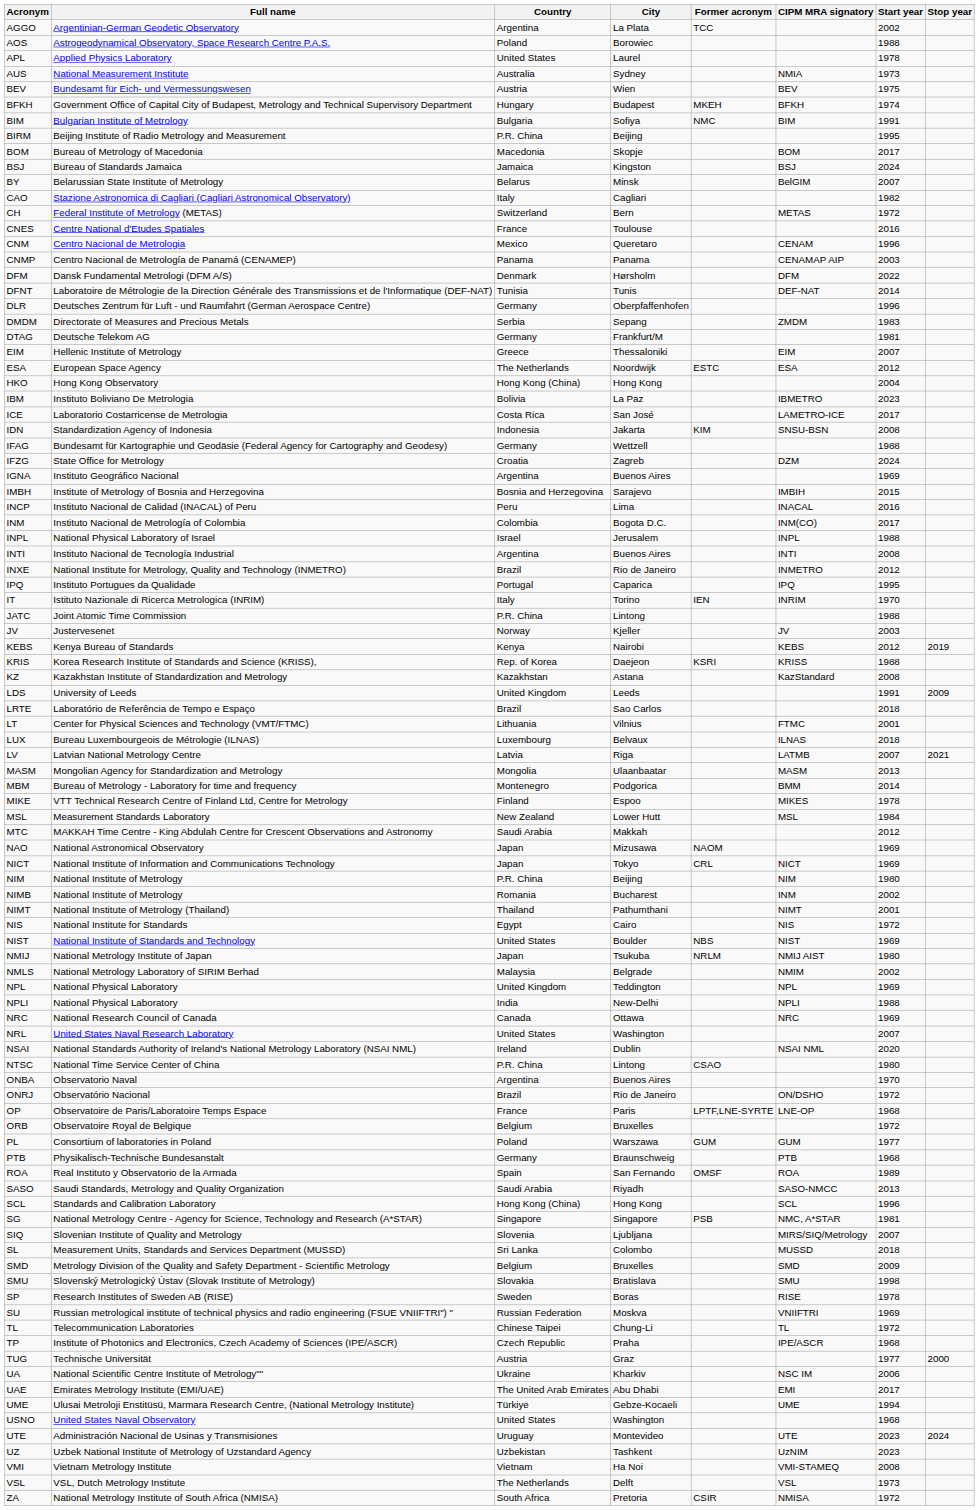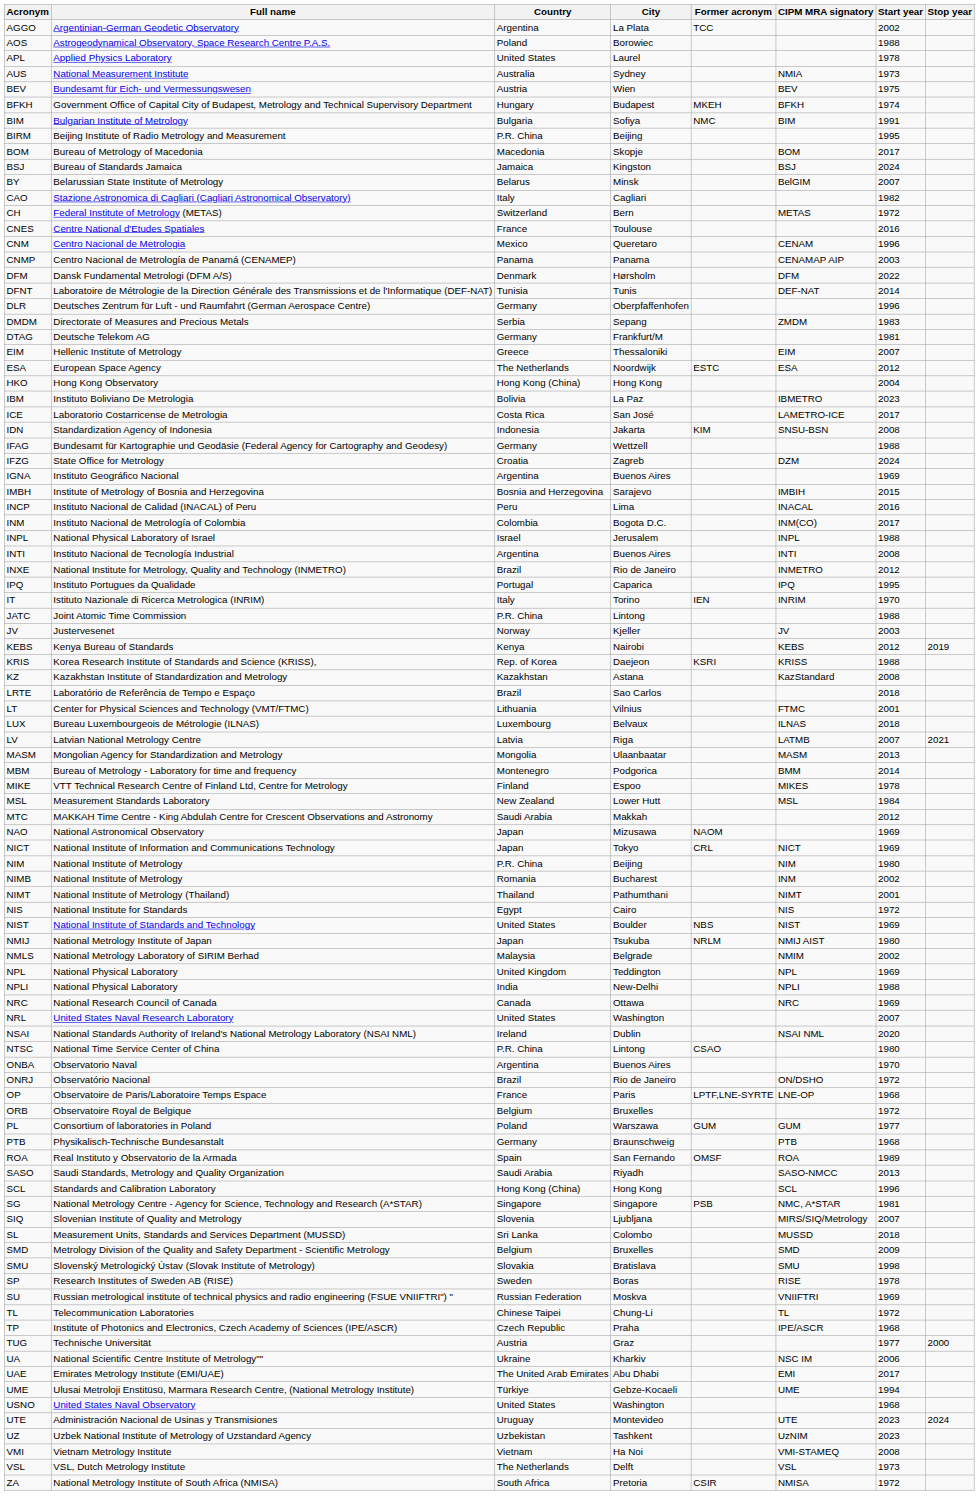 <table class="wikitable">
 <tr>
 <th>Acronym</th>
 <th>Full name</th>
 <th>Country</th>
 <th>City</th>
 <th>Former acronym</th>
 <th>CIPM MRA signatory</th>
 <th>Start year</th>
 <th>Stop year</th>
 </tr>
 <tr>
 <td>AGGO</td>
 <td><a href='#'>Argentinian-German Geodetic Observatory</a></td>
 <td>Argentina</td>
 <td>La Plata</td>
 <td>TCC</td>
 <td></td>
 <td>2002</td>
 <td></td>
 </tr>
 <tr>
 <td>AOS</td>
 <td><a href='#'>Astrogeodynamical Observatory, Space Research Centre P.A.S.</a></td>
 <td>Poland</td>
 <td>Borowiec</td>
 <td></td>
 <td></td>
 <td>1988</td>
 <td></td>
 </tr>
 <tr>
 <td>APL</td>
 <td><a href='#'>Applied Physics Laboratory</a></td>
 <td>United States</td>
 <td>Laurel</td>
 <td></td>
 <td></td>
 <td>1978</td>
 <td></td>
 </tr>
 <tr>
 <td>AUS</td>
 <td><a href='#'>National Measurement Institute</a></td>
 <td>Australia</td>
 <td>Sydney</td>
 <td></td>
 <td>NMIA</td>
 <td>1973</td>
 <td></td>
 </tr>
 <tr>
 <td>BEV</td>
 <td><a href='#'>Bundesamt für Eich- und Vermessungswesen</a></td>
 <td>Austria</td>
 <td>Wien</td>
 <td></td>
 <td>BEV</td>
 <td>1975</td>
 <td></td>
 </tr>
 <tr>
 <td>BFKH</td>
 <td>Government Office of Capital City of Budapest, Metrology and Technical Supervisory Department</td>
 <td>Hungary</td>
 <td>Budapest</td>
 <td OMH>MKEH</td>
 <td>BFKH</td>
 <td>1974</td>
 <td></td>
 </tr>
 <tr>
 <td>BIM</td>
 <td><a href='#'>Bulgarian Institute of Metrology</a></td>
 <td>Bulgaria</td>
 <td>Sofiya</td>
 <td>NMC</td>
 <td>BIM</td>
 <td>1991</td>
 <td></td>
 </tr>
 <tr>
 <td>BIRM</td>
 <td>Beijing Institute of Radio Metrology and Measurement</td>
 <td>P.R. China</td>
 <td>Beijing</td>
 <td></td>
 <td></td>
 <td>1995</td>
 <td></td>
 </tr>
 <tr>
 <td>BOM</td>
 <td>Bureau of Metrology of Macedonia</td>
 <td>Macedonia</td>
 <td>Skopje</td>
 <td></td>
 <td>BOM</td>
 <td>2017</td>
 <td></td>
 </tr>
 <tr>
 <td>BSJ</td>
 <td>Bureau of Standards Jamaica</td>
 <td>Jamaica</td>
 <td>Kingston</td>
 <td></td>
 <td>BSJ</td>
 <td>2024</td>
 <td></td>
 </tr>
 <tr>
 <td>BY</td>
 <td>Belarussian State Institute of Metrology</td>
 <td>Belarus</td>
 <td>Minsk</td>
 <td></td>
 <td>BelGIM</td>
 <td>2007</td>
 <td></td>
 </tr>
 <tr>
 <td>CAO</td>
 <td><a href='#'>Stazione Astronomica di Cagliari (Cagliari Astronomical Observatory)</a></td>
 <td>Italy</td>
 <td>Cagliari</td>
 <td></td>
 <td></td>
 <td>1982</td>
 <td></td>
 </tr>
 <tr>
 <td>CH</td>
 <td><a href='#'>Federal Institute of Metrology</a> (METAS)</td>
 <td>Switzerland</td>
 <td>Bern</td>
 <td></td>
 <td>METAS</td>
 <td>1972</td>
 <td></td>
 </tr>
 <tr>
 <td>CNES</td>
 <td><a href='#'>Centre National d'Etudes Spatiales</a></td>
 <td>France</td>
 <td>Toulouse</td>
 <td></td>
 <td></td>
 <td>2016</td>
 <td></td>
 </tr>
 <tr>
 <td>CNM</td>
 <td><a href='#'>Centro Nacional de Metrologia</a></td>
 <td>Mexico</td>
 <td>Queretaro</td>
 <td></td>
 <td>CENAM</td>
 <td>1996</td>
 <td></td>
 </tr>
 <tr>
 <td>CNMP</td>
 <td>Centro Nacional de Metrología de Panamá (CENAMEP)</td>
 <td>Panama</td>
 <td>Panama</td>
 <td></td>
 <td>CENAMAP AIP</td>
 <td>2003</td>
 <td></td>
 </tr>
 <tr>
 <td>DFM</td>
 <td>Dansk Fundamental Metrologi (DFM A/S)</td>
 <td>Denmark</td>
 <td>Hørsholm</td>
 <td></td>
 <td>DFM</td>
 <td>2022</td>
 <td></td>
 </tr>
 <tr>
 <td>DFNT</td>
 <td>Laboratoire de Métrologie de la Direction Générale des Transmissions et de l'Informatique (DEF-NAT)</td>
 <td>Tunisia</td>
 <td>Tunis</td>
 <td></td>
 <td>DEF-NAT</td>
 <td>2014</td>
 <td></td>
 </tr>
 <tr>
 <td>DLR</td>
 <td>Deutsches Zentrum für Luft - und Raumfahrt (German Aerospace Centre)</td>
 <td>Germany</td>
 <td>Oberpfaffenhofen</td>
 <td></td>
 <td></td>
 <td>1996</td>
 <td></td>
 </tr>
 <tr>
 <td>DMDM</td>
 <td>Directorate of Measures and Precious Metals</td>
 <td>Serbia</td>
 <td>Sepang</td>
 <td></td>
 <td>ZMDM</td>
 <td>1983</td>
 <td></td>
 </tr>
 <tr>
 <td>DTAG</td>
 <td>Deutsche Telekom AG</td>
 <td>Germany</td>
 <td>Frankfurt/M</td>
 <td></td>
 <td></td>
 <td>1981</td>
 <td></td>
 </tr>
 <tr>
 <td>EIM</td>
 <td>Hellenic Institute of Metrology</td>
 <td>Greece</td>
 <td>Thessaloniki</td>
 <td></td>
 <td>EIM</td>
 <td>2007</td>
 <td></td>
 </tr>
 <tr>
 <td>ESA</td>
 <td>European Space Agency</td>
 <td>The Netherlands</td>
 <td>Noordwijk</td>
 <td>ESTC</td>
 <td>ESA</td>
 <td>2012</td>
 <td></td>
 </tr>
 <tr>
 <td>HKO</td>
 <td>Hong Kong Observatory</td>
 <td>Hong Kong (China)</td>
 <td>Hong Kong</td>
 <td></td>
 <td></td>
 <td>2004</td>
 <td></td>
 </tr>
 <tr>
 <td>IBM</td>
 <td>Instituto Boliviano De Metrologia</td>
 <td>Bolivia</td>
 <td>La Paz</td>
 <td></td>
 <td>IBMETRO</td>
 <td>2023</td>
 <td></td>
 </tr>
 <tr>
 <td>ICE</td>
 <td>Laboratorio Costarricense de Metrologia</td>
 <td>Costa Rica</td>
 <td>San José</td>
 <td></td>
 <td>LAMETRO-ICE</td>
 <td>2017</td>
 <td></td>
 </tr>
 <tr>
 <td>IDN</td>
 <td>Standardization Agency of Indonesia</td>
 <td>Indonesia</td>
 <td>Jakarta</td>
 <td>KIM</td>
 <td>SNSU-BSN</td>
 <td>2008</td>
 <td></td>
 </tr>
 <tr>
 <td>IFAG</td>
 <td>Bundesamt für Kartographie und Geodäsie (Federal Agency for Cartography and Geodesy)</td>
 <td>Germany</td>
 <td>Wettzell</td>
 <td></td>
 <td></td>
 <td>1988</td>
 <td></td>
 </tr>
 <tr>
 <td>IFZG</td>
 <td>State Office for Metrology</td>
 <td>Croatia</td>
 <td>Zagreb</td>
 <td></td>
 <td>DZM</td>
 <td>2024</td>
 <td></td>
 </tr>
 <tr>
 <td>IGNA</td>
 <td>Instituto Geográfico Nacional</td>
 <td>Argentina</td>
 <td>Buenos Aires</td>
 <td></td>
 <td></td>
 <td>1969</td>
 <td></td>
 </tr>
 <tr>
 <td>IMBH</td>
 <td>Institute of Metrology of Bosnia and Herzegovina</td>
 <td>Bosnia and Herzegovina</td>
 <td>Sarajevo</td>
 <td></td>
 <td>IMBIH</td>
 <td>2015</td>
 <td></td>
 </tr>
 <tr>
 <td>INCP</td>
 <td>Instituto Nacional de Calidad (INACAL) of Peru</td>
 <td>Peru</td>
 <td>Lima</td>
 <td></td>
 <td>INACAL</td>
 <td>2016</td>
 <td></td>
 </tr>
 <tr>
 <td>INM</td>
 <td>Instituto Nacional de Metrología of Colombia</td>
 <td>Colombia</td>
 <td>Bogota D.C.</td>
 <td></td>
 <td>INM(CO)</td>
 <td>2017</td>
 <td></td>
 </tr>
 <tr>
 <td>INPL</td>
 <td>National Physical Laboratory of Israel</td>
 <td>Israel</td>
 <td>Jerusalem</td>
 <td></td>
 <td>INPL</td>
 <td>1988</td>
 <td></td>
 </tr>
 <tr>
 <td>INTI</td>
 <td>Instituto Nacional de Tecnología Industrial</td>
 <td>Argentina</td>
 <td>Buenos Aires</td>
 <td></td>
 <td>INTI</td>
 <td>2008</td>
 <td></td>
 </tr>
 <tr>
 <td>INXE</td>
 <td>National Institute for Metrology, Quality and Technology (INMETRO)</td>
 <td>Brazil</td>
 <td>Rio de Janeiro</td>
 <td></td>
 <td>INMETRO</td>
 <td>2012</td>
 <td></td>
 </tr>
 <tr>
 <td>IPQ</td>
 <td>Instituto Portugues da Qualidade</td>
 <td>Portugal</td>
 <td>Caparica</td>
 <td></td>
 <td>IPQ</td>
 <td>1995</td>
 <td></td>
 </tr>
 <tr>
 <td>IT</td>
 <td>Istituto Nazionale di Ricerca Metrologica (INRIM)</td>
 <td>Italy</td>
 <td>Torino</td>
 <td>IEN</td>
 <td>INRIM</td>
 <td>1970</td>
 <td></td>
 </tr>
 <tr>
 <td>JATC</td>
 <td>Joint Atomic Time Commission</td>
 <td>P.R. China</td>
 <td>Lintong</td>
 <td></td>
 <td></td>
 <td>1988</td>
 <td></td>
 </tr>
 <tr>
 <td>JV</td>
 <td>Justervesenet</td>
 <td>Norway</td>
 <td>Kjeller</td>
 <td></td>
 <td>JV</td>
 <td>2003</td>
 <td></td>
 </tr>
 <tr>
 <td>KEBS</td>
 <td>Kenya Bureau of Standards</td>
 <td>Kenya</td>
 <td>Nairobi</td>
 <td></td>
 <td>KEBS</td>
 <td>2012</td>
 <td>2019</td>
 </tr>
 <tr>
 <td>KRIS</td>
 <td>Korea Research Institute of Standards and Science (KRISS),</td>
 <td>Rep. of Korea</td>
 <td>Daejeon</td>
 <td>KSRI</td>
 <td>KRISS</td>
 <td>1988</td>
 <td></td>
 </tr>
 <tr>
 <td>KZ</td>
 <td>Kazakhstan Institute of Standardization and Metrology</td>
 <td>Kazakhstan</td>
 <td>Astana</td>
 <td></td>
 <td>KazStandard</td>
 <td>2008</td>
 <td></td>
-</tr>
-<tr>
-<td>LDS</td>
-<td>University  of  Leeds</td>
-<td>United Kingdom</td>
-<td>Leeds</td>
-<td></td>
-<td></td>
-<td>1991</td>
-<td>2009</td>
 </tr>
 <tr>
 <td>LRTE</td>
 <td>Laboratório de Referência de Tempo e Espaço</td>
 <td>Brazil</td>
 <td>Sao Carlos</td>
 <td></td>
 <td></td>
 <td>2018</td>
 <td></td>
 </tr>
 <tr>
 <td>LT</td>
 <td>Center for Physical Sciences and Technology (VMT/FTMC)</td>
 <td>Lithuania</td>
 <td>Vilnius</td>
 <td></td>
 <td>FTMC</td>
 <td>2001</td>
 <td></td>
 </tr>
 <tr>
 <td>LUX</td>
 <td>Bureau Luxembourgeois de Métrologie (ILNAS)</td>
 <td>Luxembourg</td>
 <td>Belvaux</td>
 <td></td>
 <td>ILNAS</td>
 <td>2018</td>
 <td></td>
 </tr>
 <tr>
 <td>LV</td>
 <td>Latvian National Metrology Centre</td>
 <td>Latvia</td>
 <td>Riga</td>
 <td></td>
 <td>LATMB</td>
 <td>2007</td>
 <td>2021</td>
 </tr>
 <tr>
 <td>MASM</td>
 <td>Mongolian Agency for Standardization and Metrology</td>
 <td>Mongolia</td>
 <td>Ulaanbaatar</td>
 <td></td>
 <td>MASM</td>
 <td>2013</td>
 <td></td>
 </tr>
 <tr>
 <td>MBM</td>
 <td>Bureau of Metrology - Laboratory for time and frequency</td>
 <td>Montenegro</td>
 <td>Podgorica</td>
 <td></td>
 <td>BMM</td>
 <td>2014</td>
 <td></td>
 </tr>
 <tr>
 <td>MIKE</td>
 <td>VTT Technical Research Centre of Finland Ltd, Centre for Metrology</td>
 <td>Finland</td>
 <td>Espoo</td>
 <td></td>
 <td>MIKES</td>
 <td>1978</td>
 <td></td>
 </tr>
 <tr>
 <td>MSL</td>
 <td>Measurement Standards Laboratory</td>
 <td>New Zealand</td>
 <td>Lower Hutt</td>
 <td></td>
 <td>MSL</td>
 <td>1984</td>
 <td></td>
 </tr>
 <tr>
 <td>MTC</td>
 <td>MAKKAH Time Centre - King Abdulah Centre for Crescent Observations and Astronomy</td>
 <td>Saudi Arabia</td>
 <td>Makkah</td>
 <td></td>
 <td></td>
 <td>2012</td>
 <td></td>
 </tr>
 <tr>
 <td>NAO</td>
 <td>National Astronomical Observatory</td>
 <td>Japan</td>
 <td>Mizusawa</td>
 <td ILOM>NAOM</td>
 <td></td>
 <td>1969</td>
 <td></td>
 </tr>
 <tr>
 <td>NICT</td>
 <td>National Institute of Information and Communications Technology</td>
 <td>Japan</td>
 <td>Tokyo</td>
 <td RRL>CRL</td>
 <td>NICT</td>
 <td>1969</td>
 <td></td>
 </tr>
 <tr>
 <td>NIM</td>
 <td>National Institute of Metrology</td>
 <td>P.R. China</td>
 <td>Beijing</td>
 <td></td>
 <td>NIM</td>
 <td>1980</td>
 <td></td>
 </tr>
 <tr>
 <td>NIMB</td>
 <td>National Institute of Metrology</td>
 <td>Romania</td>
 <td>Bucharest</td>
 <td></td>
 <td>INM</td>
 <td>2002</td>
 <td></td>
 </tr>
 <tr>
 <td>NIMT</td>
 <td>National Institute of Metrology (Thailand)</td>
 <td>Thailand</td>
 <td>Pathumthani</td>
 <td></td>
 <td>NIMT</td>
 <td>2001</td>
 <td></td>
 </tr>
 <tr>
 <td>NIS</td>
 <td>National Institute for Standards</td>
 <td>Egypt</td>
 <td>Cairo</td>
 <td></td>
 <td>NIS</td>
 <td>1972</td>
 <td></td>
 </tr>
 <tr>
 <td>NIST</td>
 <td><a href='#'>National Institute of Standards and Technology</a></td>
 <td>United States</td>
 <td>Boulder</td>
 <td>NBS</td>
 <td>NIST</td>
 <td>1969</td>
 <td></td>
 </tr>
 <tr>
 <td>NMIJ</td>
 <td>National Metrology Institute of Japan</td>
 <td>Japan</td>
 <td>Tsukuba</td>
 <td>NRLM</td>
 <td>NMIJ AIST</td>
 <td>1980</td>
 <td></td>
 </tr>
 <tr>
 <td>NMLS</td>
 <td>National Metrology Laboratory of SIRIM Berhad</td>
 <td>Malaysia</td>
 <td>Belgrade</td>
 <td></td>
 <td>NMIM</td>
 <td>2002</td>
 <td></td>
 </tr>
 <tr>
 <td>NPL</td>
 <td>National Physical Laboratory</td>
 <td>United Kingdom</td>
 <td>Teddington</td>
 <td></td>
 <td>NPL</td>
 <td>1969</td>
 <td></td>
 </tr>
 <tr>
 <td>NPLI</td>
 <td>National Physical Laboratory</td>
 <td>India</td>
 <td>New-Delhi</td>
 <td></td>
 <td>NPLI</td>
 <td>1988</td>
 <td></td>
 </tr>
 <tr>
 <td>NRC</td>
 <td>National Research Council of Canada</td>
 <td>Canada</td>
 <td>Ottawa</td>
 <td></td>
 <td>NRC</td>
 <td>1969</td>
 <td></td>
 </tr>
 <tr>
 <td>NRL</td>
 <td><a href='#'>United States Naval Research Laboratory</a></td>
 <td>United States</td>
 <td>Washington</td>
 <td></td>
 <td></td>
 <td>2007</td>
 <td></td>
 </tr>
 <tr>
 <td>NSAI</td>
 <td>National Standards Authority of Ireland's National Metrology Laboratory (NSAI NML)</td>
 <td>Ireland</td>
 <td>Dublin</td>
 <td></td>
 <td>NSAI NML</td>
 <td>2020</td>
 <td></td>
 </tr>
 <tr>
 <td>NTSC</td>
 <td>National Time Service Center of China</td>
 <td>P.R. China</td>
 <td>Lintong</td>
 <td>CSAO</td>
 <td></td>
 <td>1980</td>
 <td></td>
 </tr>
 <tr>
 <td>ONBA</td>
 <td>Observatorio Naval</td>
 <td>Argentina</td>
 <td>Buenos Aires</td>
 <td></td>
 <td></td>
 <td>1970</td>
 <td></td>
 </tr>
 <tr>
 <td>ONRJ</td>
 <td>Observatório Nacional</td>
 <td>Brazil</td>
 <td>Rio de Janeiro</td>
 <td></td>
 <td>ON/DSHO</td>
 <td>1972</td>
 <td></td>
 </tr>
 <tr>
 <td>OP</td>
 <td>Observatoire de Paris/Laboratoire Temps Espace</td>
 <td>France</td>
 <td>Paris</td>
 <td>LPTF,LNE-SYRTE</td>
 <td>LNE-OP</td>
 <td>1968</td>
 <td></td>
 </tr>
 <tr>
 <td>ORB</td>
 <td>Observatoire Royal de Belgique</td>
 <td>Belgium</td>
 <td>Bruxelles</td>
 <td></td>
 <td></td>
 <td>1972</td>
 <td></td>
 </tr>
 <tr>
 <td>PL</td>
 <td>Consortium of laboratories in Poland</td>
 <td>Poland</td>
 <td>Warszawa</td>
 <td PKSF>GUM</td>
 <td>GUM</td>
 <td>1977</td>
 <td></td>
 </tr>
 <tr>
 <td>PTB</td>
 <td>Physikalisch-Technische Bundesanstalt</td>
 <td>Germany</td>
 <td>Braunschweig</td>
 <td></td>
 <td>PTB</td>
 <td>1968</td>
 <td></td>
 </tr>
 <tr>
 <td>ROA</td>
 <td>Real Instituto y Observatorio de la Armada</td>
 <td>Spain</td>
 <td>San Fernando</td>
 <td>OMSF</td>
 <td>ROA</td>
 <td>1989</td>
 <td></td>
 </tr>
 <tr>
 <td>SASO</td>
 <td>Saudi Standards, Metrology and Quality Organization</td>
 <td>Saudi Arabia</td>
 <td>Riyadh</td>
 <td></td>
 <td>SASO-NMCC</td>
 <td>2013</td>
 <td></td>
 </tr>
 <tr>
 <td>SCL</td>
 <td>Standards and Calibration Laboratory</td>
 <td>Hong Kong (China)</td>
 <td>Hong Kong</td>
 <td></td>
 <td>SCL</td>
 <td>1996</td>
 <td></td>
 </tr>
 <tr>
 <td>SG</td>
 <td>National Metrology Centre - Agency for Science, Technology and Research (A*STAR)</td>
 <td>Singapore</td>
 <td>Singapore</td>
 <td>PSB</td>
 <td>NMC, A*STAR</td>
 <td>1981</td>
 <td></td>
 </tr>
 <tr>
 <td>SIQ</td>
 <td>Slovenian Institute of Quality and Metrology</td>
 <td>Slovenia</td>
 <td>Ljubljana</td>
 <td></td>
 <td>MIRS/SIQ/Metrology</td>
 <td>2007</td>
 <td></td>
 </tr>
 <tr>
 <td>SL</td>
 <td>Measurement Units, Standards and Services Department (MUSSD)</td>
 <td>Sri Lanka</td>
 <td>Colombo</td>
 <td></td>
 <td>MUSSD</td>
 <td>2018</td>
 <td></td>
 </tr>
 <tr>
 <td>SMD</td>
 <td>Metrology Division of the Quality and Safety Department - Scientific Metrology</td>
 <td>Belgium</td>
 <td>Bruxelles</td>
 <td></td>
 <td>SMD</td>
 <td>2009</td>
 <td></td>
 </tr>
 <tr>
 <td>SMU</td>
 <td>Slovenský Metrologický Ústav (Slovak Institute of Metrology)</td>
 <td>Slovakia</td>
 <td>Bratislava</td>
 <td></td>
 <td>SMU</td>
 <td>1998</td>
 <td></td>
 </tr>
 <tr>
 <td>SP</td>
 <td>Research Institutes of Sweden AB (RISE)</td>
 <td>Sweden</td>
 <td>Boras</td>
 <td></td>
 <td>RISE</td>
 <td>1978</td>
 <td></td>
 </tr>
 <tr>
 <td>SU</td>
 <td>Russian metrological institute of technical physics and radio engineering (FSUE VNIIFTRI")  "</td>
 <td>Russian Federation</td>
 <td>Moskva</td>
 <td></td>
 <td>VNIIFTRI</td>
 <td>1969</td>
 <td></td>
 </tr>
 <tr>
 <td>TL</td>
 <td>Telecommunication Laboratories</td>
 <td>Chinese Taipei</td>
 <td>Chung-Li</td>
 <td></td>
 <td>TL</td>
 <td>1972</td>
 <td></td>
 </tr>
 <tr>
 <td>TP</td>
 <td>Institute of Photonics and Electronics, Czech Academy of Sciences (IPE/ASCR)</td>
 <td>Czech Republic</td>
 <td>Praha</td>
 <td></td>
 <td>IPE/ASCR</td>
 <td>1968</td>
 <td></td>
 </tr>
 <tr>
 <td>TUG</td>
 <td>Technische Universität</td>
 <td>Austria</td>
 <td>Graz</td>
 <td></td>
 <td></td>
 <td>1977</td>
 <td>2000</td>
 </tr>
 <tr>
 <td>UA</td>
 <td>National Scientific Centre Institute of Metrology""</td>
 <td>Ukraine</td>
 <td>Kharkiv</td>
 <td></td>
 <td>NSC IM</td>
 <td>2006</td>
 <td></td>
 </tr>
 <tr>
 <td>UAE</td>
 <td>Emirates Metrology Institute (EMI/UAE)</td>
 <td>The United Arab Emirates</td>
 <td>Abu Dhabi</td>
 <td></td>
 <td>EMI</td>
 <td>2017</td>
 <td></td>
 </tr>
 <tr>
 <td>UME</td>
 <td>Ulusai Metroloji Enstitüsü, Marmara Research Centre, (National Metrology Institute)</td>
 <td>Türkiye</td>
 <td>Gebze-Kocaeli</td>
 <td></td>
 <td>UME</td>
 <td>1994</td>
 <td></td>
 </tr>
 <tr>
 <td>USNO</td>
 <td><a href='#'>United States Naval Observatory</a></td>
 <td>United States</td>
 <td>Washington</td>
 <td></td>
 <td></td>
 <td>1968</td>
 <td></td>
 </tr>
 <tr>
 <td>UTE</td>
 <td>Administración Nacional de Usinas y Transmisiones</td>
 <td>Uruguay</td>
 <td>Montevideo</td>
 <td></td>
 <td>UTE</td>
 <td>2023</td>
 <td>2024</td>
 </tr>
 <tr>
 <td>UZ</td>
 <td>Uzbek National Institute of Metrology of Uzstandard Agency</td>
 <td>Uzbekistan</td>
 <td>Tashkent</td>
 <td></td>
 <td>UzNIM</td>
 <td>2023</td>
 <td></td>
 </tr>
 <tr>
 <td>VMI</td>
 <td>Vietnam Metrology Institute</td>
 <td>Vietnam</td>
 <td>Ha Noi</td>
 <td></td>
 <td>VMI-STAMEQ</td>
 <td>2008</td>
 <td></td>
 </tr>
 <tr>
 <td>VSL</td>
 <td>VSL, Dutch Metrology Institute</td>
 <td>The Netherlands</td>
 <td>Delft</td>
 <td></td>
 <td>VSL</td>
 <td>1973</td>
 <td></td>
 </tr>
 <tr>
 <td>ZA</td>
 <td>National Metrology Institute of South Africa (NMISA)</td>
 <td>South Africa</td>
 <td>Pretoria</td>
 <td>CSIR</td>
 <td>NMISA</td>
 <td>1972</td>
 <td></td>
 </tr>
 </table>
